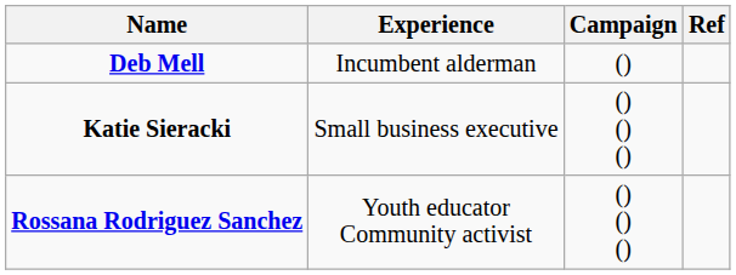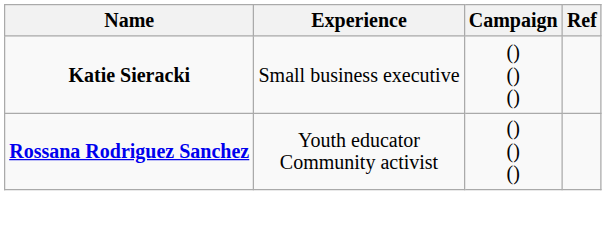 <table class="wikitable" style="text-align:center">
 <tr>
 <th>Name</th>
 <th>Experience</th>
 <th>Campaign</th>
 <th>Ref</th>
-</tr>
-<tr>
-<td><strong><a href='#'>Deb Mell</a></strong></td>
-<td>Incumbent alderman</td>
-<td>()</td>
-<td></td>
 </tr>
 <tr>
 <td><strong>Katie Sieracki</strong></td>
 <td>Small business executive</td>
 <td>()<br>()<br>()</td>
 <td></td>
 </tr>
 <tr>
 <td><strong><a href='#'>Rossana Rodriguez Sanchez</a></strong></td>
 <td>Youth educator<br>Community activist</td>
 <td>()<br>()<br>()</td>
 <td></td>
 </tr>
 </table>
